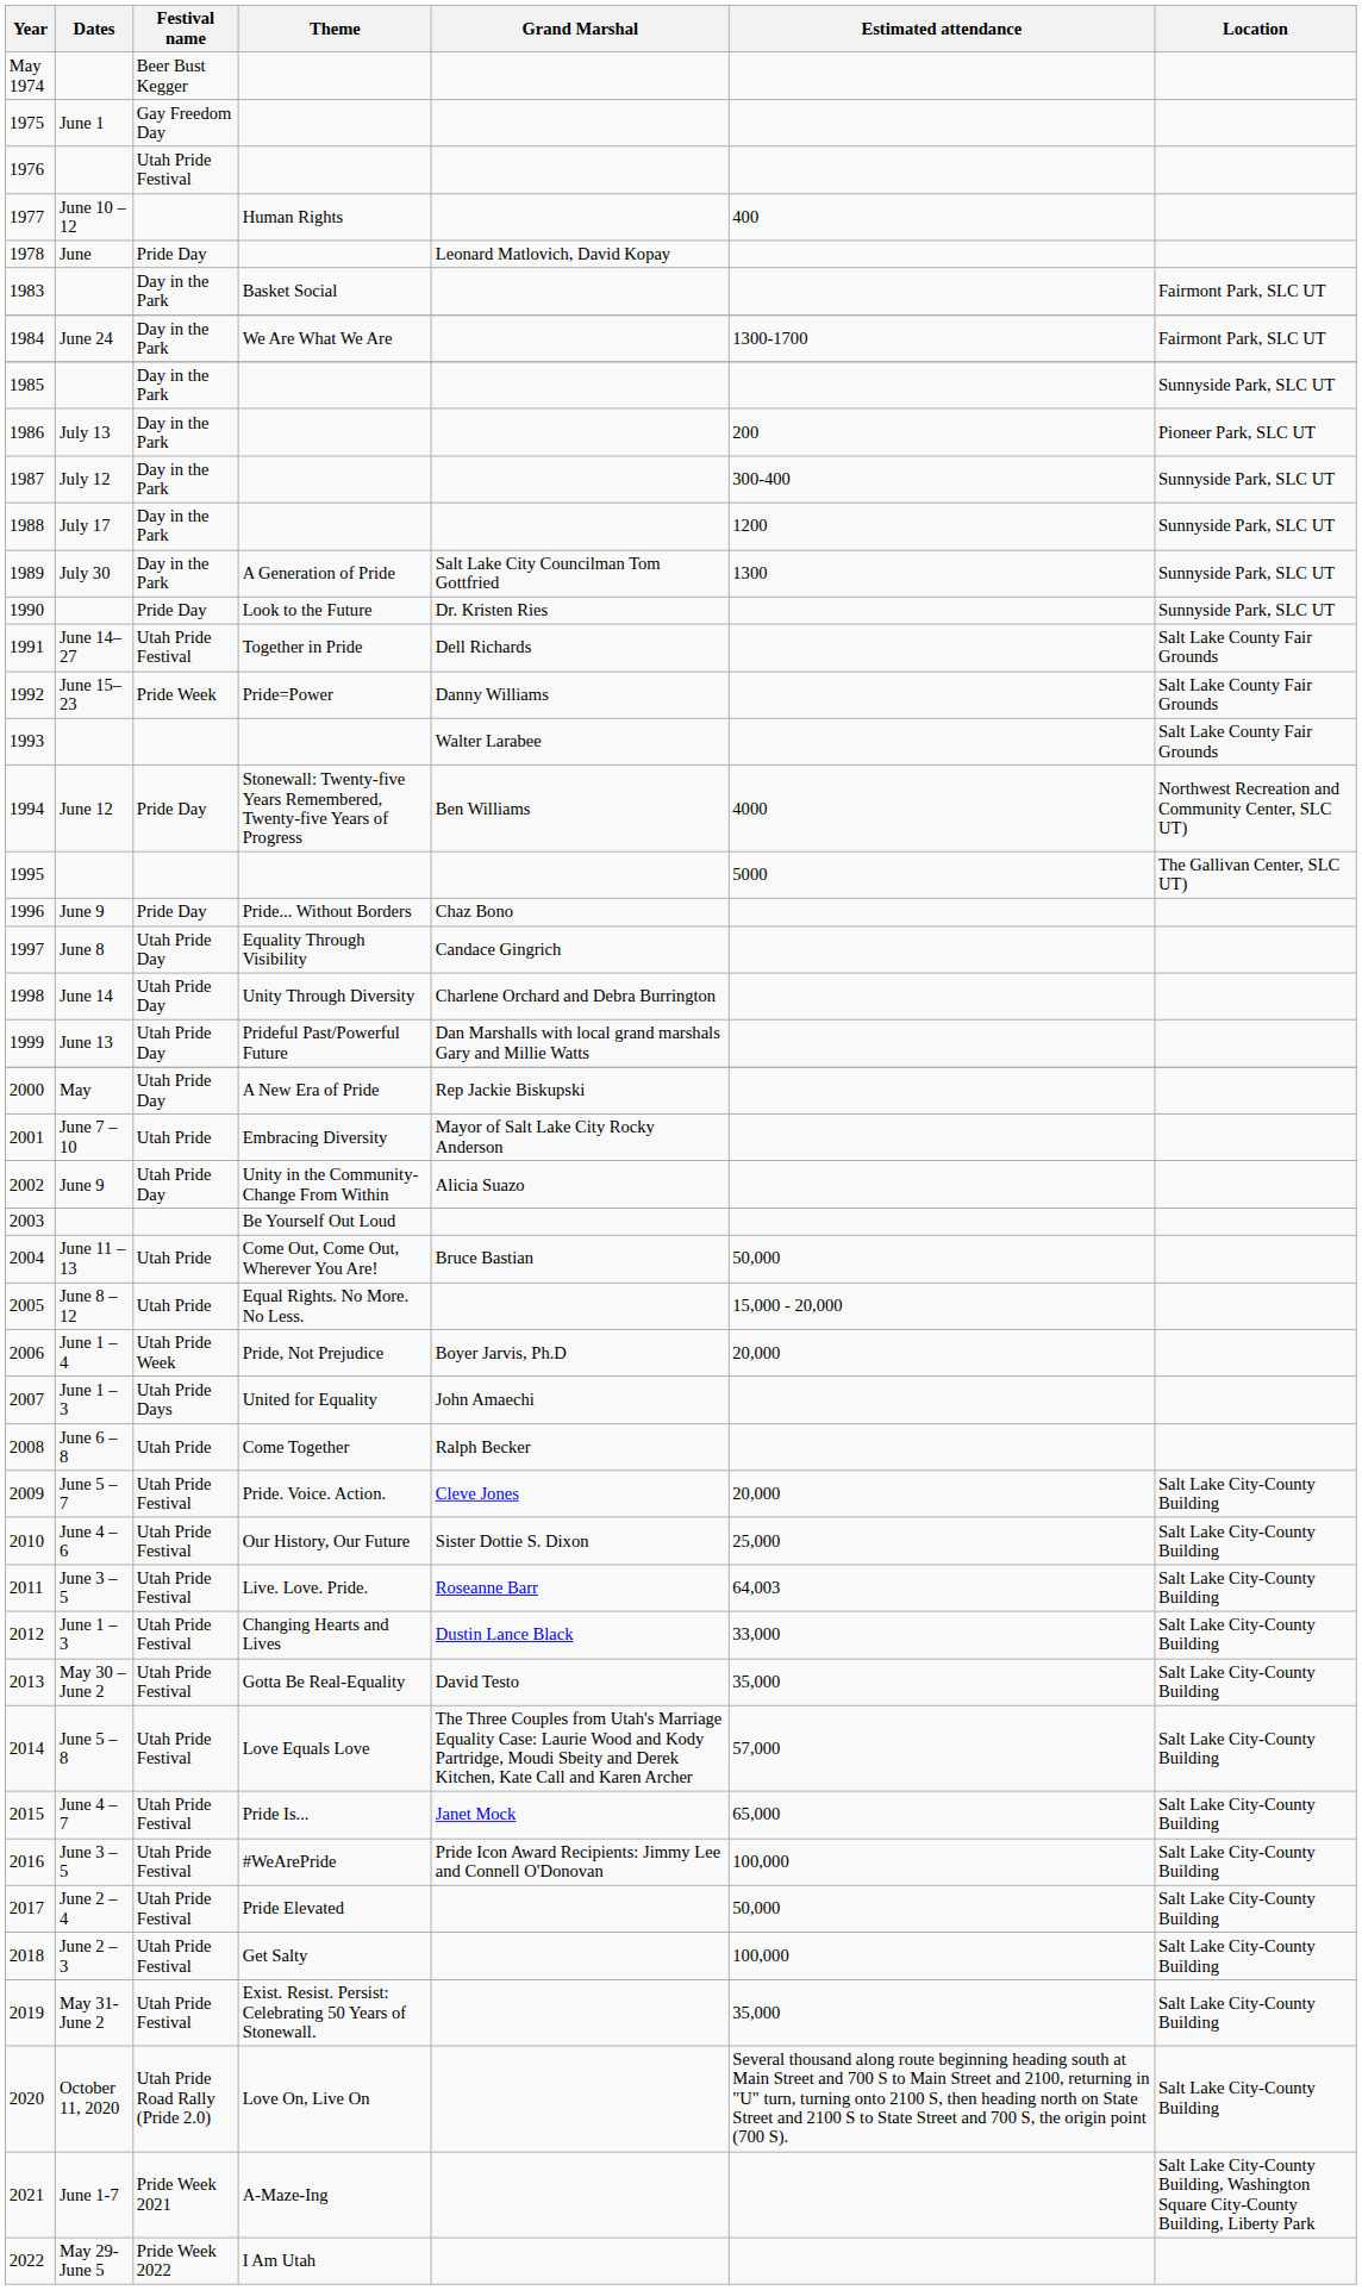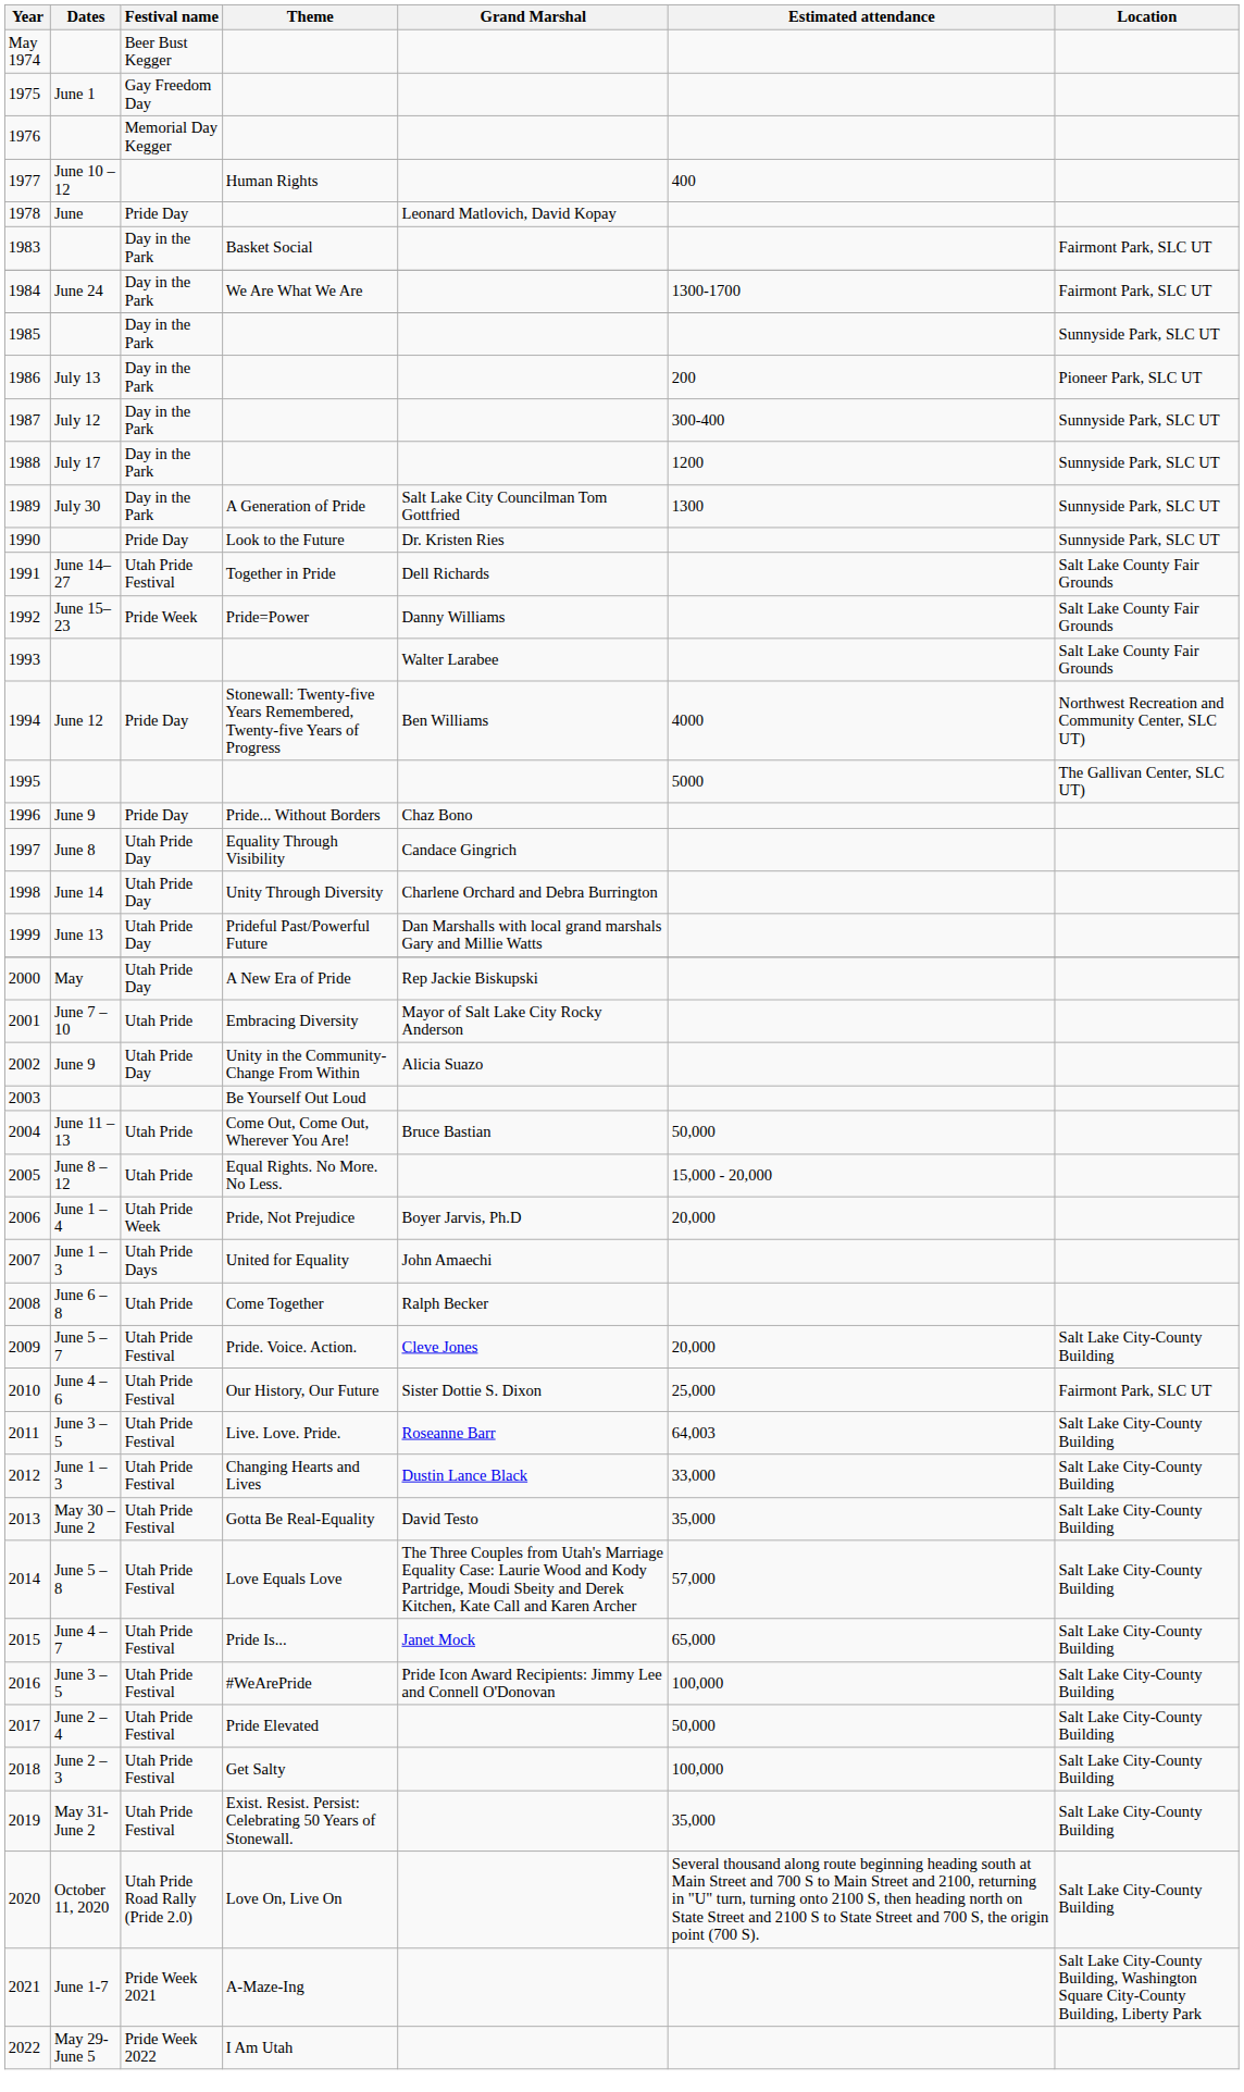 <table class="wikitable">
 <tr>
 <th>Year</th>
 <th>Dates</th>
 <th>Festival name</th>
 <th>Theme</th>
 <th>Grand Marshal</th>
 <th>Estimated attendance</th>
 <th>Location</th>
 </tr>
 <tr>
 <td>May 1974</td>
 <td></td>
 <td>Beer Bust Kegger</td>
 <td></td>
 <td></td>
 <td></td>
 <td></td>
 </tr>
 <tr>
 <td>1975</td>
 <td>June 1</td>
 <td>Gay Freedom Day</td>
 <td></td>
 <td></td>
 <td></td>
 <td></td>
 </tr>
 <tr>
 <td>1976</td>
 <td></td>
-<td>Utah Pride Festival</td>
+<td>Memorial Day Kegger</td>
 <td></td>
 <td></td>
 <td></td>
 <td></td>
 </tr>
 <tr>
 <td>1977</td>
 <td>June 10 – 12</td>
 <td></td>
 <td>Human Rights</td>
 <td></td>
 <td>400</td>
 </tr>
 <tr>
 <td>1978</td>
 <td>June</td>
 <td>Pride Day</td>
 <td></td>
 <td>Leonard Matlovich, David Kopay</td>
 <td></td>
 <td></td>
 </tr>
 <tr>
 <td>1983</td>
 <td></td>
 <td>Day in the Park</td>
 <td>Basket Social</td>
 <td></td>
 <td></td>
 <td>Fairmont Park, SLC UT</td>
 </tr>
 <tr>
 </tr>
 <tr>
 <td>1984</td>
 <td>June 24</td>
 <td>Day in the Park</td>
 <td>We Are What We Are</td>
 <td></td>
 <td>1300-1700</td>
 <td>Fairmont Park, SLC UT</td>
 </tr>
 <tr>
 </tr>
 <tr>
 <td>1985</td>
 <td></td>
 <td>Day in the Park</td>
 <td></td>
 <td></td>
 <td></td>
 <td>Sunnyside Park, SLC UT</td>
 </tr>
 <tr>
 <td>1986</td>
 <td>July 13</td>
 <td>Day in the Park</td>
 <td></td>
 <td></td>
 <td>200</td>
 <td>Pioneer Park, SLC UT</td>
 </tr>
 <tr>
 <td>1987</td>
 <td>July 12</td>
 <td>Day in the Park</td>
 <td></td>
 <td></td>
 <td>300-400</td>
 <td>Sunnyside Park, SLC UT</td>
 </tr>
 <tr>
 <td>1988</td>
 <td>July 17</td>
 <td>Day in the Park</td>
 <td></td>
 <td></td>
 <td>1200</td>
 <td>Sunnyside Park, SLC UT</td>
 </tr>
 <tr>
 <td>1989</td>
 <td>July 30</td>
 <td>Day in the Park</td>
 <td>A Generation of Pride</td>
 <td>Salt Lake City Councilman Tom Gottfried</td>
 <td>1300</td>
 <td>Sunnyside Park, SLC UT</td>
 </tr>
 <tr>
 <td>1990</td>
 <td></td>
 <td>Pride Day</td>
 <td>Look to the Future</td>
 <td>Dr. Kristen Ries</td>
 <td></td>
 <td>Sunnyside Park, SLC UT</td>
 </tr>
 <tr>
 <td>1991</td>
 <td>June 14–27</td>
 <td>Utah Pride Festival</td>
 <td>Together in Pride</td>
 <td>Dell Richards</td>
 <td></td>
 <td>Salt Lake County Fair Grounds</td>
 </tr>
 <tr>
 <td>1992</td>
 <td>June 15–23</td>
 <td>Pride Week</td>
 <td>Pride=Power</td>
 <td>Danny Williams</td>
 <td></td>
 <td>Salt Lake County Fair Grounds</td>
 </tr>
 <tr>
 <td>1993</td>
 <td></td>
 <td></td>
 <td></td>
 <td>Walter Larabee</td>
 <td></td>
 <td>Salt Lake County Fair Grounds</td>
 </tr>
 <tr>
 <td>1994</td>
 <td>June 12</td>
 <td>Pride Day</td>
 <td>Stonewall: Twenty-five Years Remembered, Twenty-five Years of Progress</td>
 <td>Ben Williams</td>
 <td>4000</td>
 <td>Northwest Recreation and Community Center, SLC UT)</td>
 </tr>
 <tr>
 <td>1995</td>
 <td></td>
 <td></td>
 <td></td>
 <td></td>
 <td>5000</td>
 <td>The Gallivan Center, SLC UT)</td>
 </tr>
 <tr>
 <td>1996</td>
 <td>June 9</td>
 <td>Pride Day</td>
 <td>Pride... Without Borders</td>
 <td>Chaz Bono</td>
 <td></td>
 <td></td>
 </tr>
 <tr>
 <td>1997</td>
 <td>June 8</td>
 <td>Utah Pride Day</td>
 <td>Equality Through Visibility</td>
 <td>Candace Gingrich</td>
 <td></td>
 <td></td>
 </tr>
 <tr>
 <td>1998</td>
 <td>June 14</td>
 <td>Utah Pride Day</td>
 <td>Unity Through Diversity</td>
 <td>Charlene Orchard and Debra Burrington</td>
 <td></td>
 <td></td>
 </tr>
 <tr>
 <td>1999</td>
 <td>June 13</td>
 <td>Utah Pride Day</td>
 <td>Prideful Past/Powerful Future</td>
 <td>Dan Marshalls with local grand marshals Gary and Millie Watts</td>
 <td></td>
 <td></td>
 </tr>
 <tr>
 </tr>
 <tr>
 <td>2000</td>
 <td>May</td>
 <td>Utah Pride Day</td>
 <td>A New Era of Pride</td>
 <td>Rep Jackie Biskupski</td>
 <td></td>
 <td></td>
 </tr>
 <tr>
 <td>2001</td>
 <td>June 7 – 10</td>
 <td>Utah Pride</td>
 <td>Embracing Diversity</td>
 <td>Mayor of Salt Lake City Rocky Anderson</td>
 <td></td>
 <td></td>
 </tr>
 <tr>
 <td>2002</td>
 <td>June 9</td>
 <td>Utah Pride Day</td>
 <td>Unity in the Community- Change From Within</td>
 <td>Alicia Suazo</td>
 <td></td>
 <td></td>
 </tr>
 <tr>
 <td>2003</td>
 <td></td>
 <td></td>
 <td>Be Yourself Out Loud</td>
 <td></td>
 <td></td>
 </tr>
 <tr>
 <td>2004</td>
 <td>June 11 – 13</td>
 <td>Utah Pride</td>
 <td>Come Out, Come Out, Wherever You Are!</td>
 <td>Bruce Bastian</td>
 <td>50,000</td>
 <td></td>
 </tr>
 <tr>
 <td>2005</td>
 <td>June 8 – 12</td>
 <td>Utah Pride</td>
 <td>Equal Rights. No More. No Less.</td>
 <td></td>
 <td>15,000 - 20,000</td>
 <td></td>
 </tr>
 <tr>
 <td>2006</td>
 <td>June 1 – 4</td>
 <td>Utah Pride Week</td>
 <td>Pride, Not Prejudice</td>
 <td>Boyer Jarvis, Ph.D</td>
 <td>20,000</td>
 <td></td>
 </tr>
 <tr>
 <td>2007</td>
 <td>June 1 – 3</td>
 <td>Utah Pride Days</td>
 <td>United for Equality</td>
 <td>John Amaechi</td>
 <td></td>
 <td></td>
 </tr>
 <tr>
 <td>2008</td>
 <td>June 6 – 8</td>
 <td>Utah Pride</td>
 <td>Come Together</td>
 <td>Ralph Becker</td>
 <td></td>
 <td></td>
 </tr>
 <tr>
 <td>2009</td>
 <td>June 5 – 7</td>
 <td>Utah Pride Festival</td>
 <td>Pride. Voice. Action.</td>
 <td><a href='#'>Cleve Jones</a></td>
 <td>20,000</td>
 <td>Salt Lake City-County Building</td>
 </tr>
 <tr>
 <td>2010</td>
 <td>June 4 – 6</td>
 <td>Utah Pride Festival</td>
 <td>Our History, Our Future</td>
 <td>Sister Dottie S. Dixon</td>
 <td>25,000</td>
-<td>Salt Lake City-County Building</td>
+<td>Fairmont Park, SLC UT</td>
 </tr>
 <tr>
 <td>2011</td>
 <td>June 3 – 5</td>
 <td>Utah Pride Festival</td>
 <td>Live. Love. Pride.</td>
 <td><a href='#'>Roseanne Barr</a></td>
 <td>64,003</td>
 <td>Salt Lake City-County Building</td>
 </tr>
 <tr>
 <td>2012</td>
 <td>June 1 – 3</td>
 <td>Utah Pride Festival</td>
 <td>Changing Hearts and Lives</td>
 <td><a href='#'>Dustin Lance Black</a></td>
 <td>33,000</td>
 <td>Salt Lake City-County Building</td>
 </tr>
 <tr>
 <td>2013</td>
 <td>May 30 – June 2</td>
 <td>Utah Pride Festival</td>
 <td>Gotta Be Real-Equality</td>
 <td>David Testo</td>
 <td>35,000</td>
 <td>Salt Lake City-County Building</td>
 </tr>
 <tr>
 <td>2014</td>
 <td>June 5 – 8</td>
 <td>Utah Pride Festival</td>
 <td>Love Equals Love</td>
 <td>The Three Couples from Utah's Marriage Equality Case: Laurie Wood and Kody Partridge, Moudi Sbeity and Derek Kitchen, Kate Call and Karen Archer</td>
 <td>57,000</td>
 <td>Salt Lake City-County Building</td>
 </tr>
 <tr>
 <td>2015</td>
 <td>June 4 – 7</td>
 <td>Utah Pride Festival</td>
 <td>Pride Is...</td>
 <td><a href='#'>Janet Mock</a></td>
 <td>65,000</td>
 <td>Salt Lake City-County Building</td>
 </tr>
 <tr>
 <td>2016</td>
 <td>June 3 – 5</td>
 <td>Utah Pride Festival</td>
 <td>#WeArePride</td>
 <td>Pride Icon Award Recipients: Jimmy Lee and Connell O'Donovan</td>
 <td>100,000</td>
 <td>Salt Lake City-County Building</td>
 </tr>
 <tr>
 <td>2017</td>
 <td>June 2 – 4</td>
 <td>Utah Pride Festival</td>
 <td>Pride Elevated</td>
 <td></td>
 <td>50,000</td>
 <td>Salt Lake City-County Building</td>
 </tr>
 <tr>
 <td>2018</td>
 <td>June 2 – 3</td>
 <td>Utah Pride Festival</td>
 <td>Get Salty</td>
 <td></td>
 <td>100,000</td>
 <td>Salt Lake City-County Building</td>
 </tr>
 <tr>
 <td>2019</td>
 <td>May 31-June 2</td>
 <td>Utah Pride Festival</td>
 <td>Exist. Resist. Persist: Celebrating 50 Years of Stonewall.</td>
 <td></td>
 <td>35,000</td>
 <td>Salt Lake City-County Building</td>
 </tr>
 <tr>
 <td>2020</td>
 <td>October 11, 2020</td>
 <td>Utah Pride Road Rally (Pride 2.0)</td>
 <td>Love On, Live On</td>
 <td></td>
 <td>Several thousand along route beginning heading south at Main Street and 700 S to Main Street and 2100, returning in "U" turn, turning onto 2100 S, then heading north on State Street and 2100 S to State Street and 700 S, the origin point (700 S).</td>
 <td>Salt Lake City-County Building</td>
 </tr>
 <tr>
 <td>2021</td>
 <td>June 1-7</td>
 <td>Pride Week 2021</td>
 <td>A-Maze-Ing</td>
 <td></td>
 <td></td>
 <td>Salt Lake City-County Building, Washington Square City-County Building, Liberty Park</td>
 </tr>
 <tr>
 <td>2022</td>
 <td>May 29-June 5</td>
 <td>Pride Week 2022</td>
 <td>I Am Utah</td>
 <td></td>
 <td></td>
 <td></td>
 </tr>
 </table>
